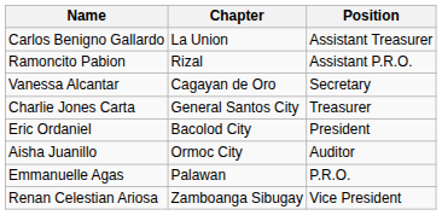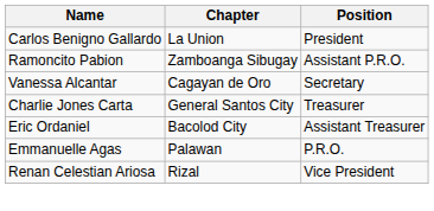 <table class="wikitable">
 <tr>
 <th>Name</th>
 <th>Chapter</th>
 <th>Position</th>
 </tr>
 <tr>
 <td>Carlos Benigno Gallardo</td>
 <td>La Union</td>
-<td>Assistant Treasurer</td>
+<td>President</td>
 </tr>
 <tr>
 <td>Ramoncito Pabion</td>
-<td>Rizal</td>
+<td>Zamboanga Sibugay</td>
 <td>Assistant P.R.O.</td>
 </tr>
 <tr>
 <td>Vanessa Alcantar</td>
 <td>Cagayan de Oro</td>
 <td>Secretary</td>
 </tr>
 <tr>
 <td>Charlie Jones Carta</td>
 <td>General Santos City</td>
 <td>Treasurer</td>
 </tr>
 <tr>
 <td>Eric Ordaniel</td>
 <td>Bacolod City</td>
-<td>President</td>
-</tr>
-<tr>
-<td>Aisha Juanillo</td>
-<td>Ormoc City</td>
-<td>Auditor</td>
+<td>Assistant Treasurer</td>
 </tr>
 <tr>
 <td>Emmanuelle Agas</td>
 <td>Palawan</td>
 <td>P.R.O.</td>
 </tr>
 <tr>
 <td>Renan Celestian Ariosa</td>
-<td>Zamboanga Sibugay</td>
+<td>Rizal</td>
 <td>Vice President</td>
 </tr>
 </table>
